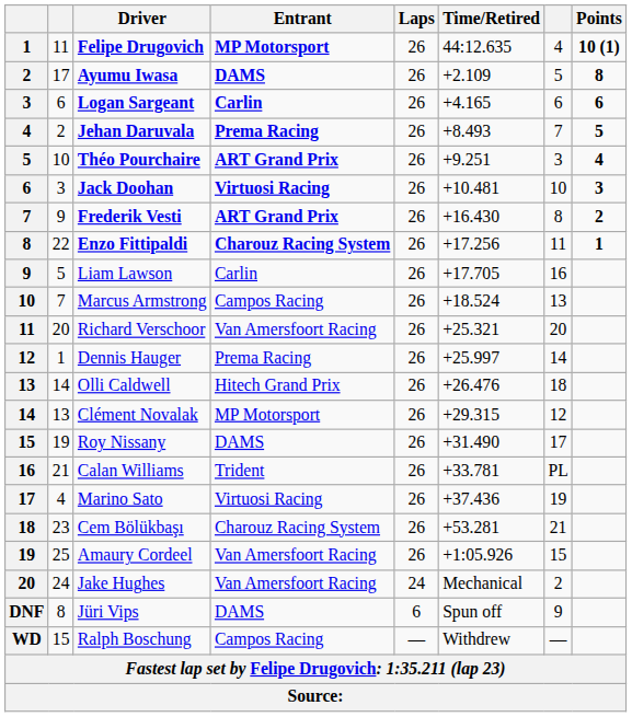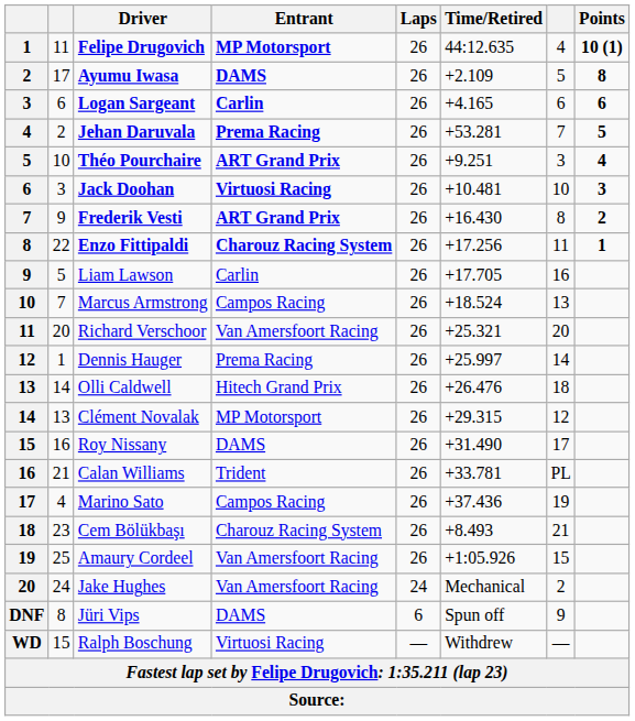 <table class="wikitable" style="font-size:85%">
 <tr>
 <th scope="col"></th>
 <th scope="col"></th>
 <th scope="col">Driver</th>
 <th scope="col">Entrant</th>
 <th scope="col">Laps</th>
 <th scope="col">Time/Retired</th>
 <th scope="col"></th>
 <th scope="col">Points</th>
 </tr>
 <tr>
 <th>1</th>
 <td align="center">11</td>
 <td> <strong><a href='#'>Felipe Drugovich</a></strong></td>
 <td><strong><a href='#'>MP Motorsport</a></strong></td>
 <td align="center">26</td>
 <td>44:12.635</td>
 <td align="center">4</td>
 <td align="center"><strong>10 (1)</strong></td>
 </tr>
 <tr>
 <th>2</th>
 <td align="center">17</td>
 <td> <strong><a href='#'>Ayumu Iwasa</a></strong></td>
 <td><strong><a href='#'>DAMS</a></strong></td>
 <td align="center">26</td>
 <td>+2.109</td>
 <td align="center">5</td>
 <td align="center"><strong>8</strong></td>
 </tr>
 <tr>
 <th>3</th>
 <td align="center">6</td>
 <td> <strong><a href='#'>Logan Sargeant</a></strong></td>
 <td><strong><a href='#'>Carlin</a></strong></td>
 <td align="center">26</td>
 <td>+4.165</td>
 <td align="center">6</td>
 <td align="center"><strong>6</strong></td>
 </tr>
 <tr>
 <th>4</th>
 <td align="center">2</td>
 <td> <strong><a href='#'>Jehan Daruvala</a></strong></td>
 <td><strong><a href='#'>Prema Racing</a></strong></td>
 <td align="center">26</td>
-<td>+8.493</td>
+<td>+53.281</td>
 <td align="center">7</td>
 <td align="center"><strong>5</strong></td>
 </tr>
 <tr>
 <th>5</th>
 <td align="center">10</td>
 <td> <strong><a href='#'>Théo Pourchaire</a></strong></td>
 <td><strong><a href='#'>ART Grand Prix</a></strong></td>
 <td align="center">26</td>
 <td>+9.251</td>
 <td align="center">3</td>
 <td align="center"><strong>4</strong></td>
 </tr>
 <tr>
 <th>6</th>
 <td align="center">3</td>
 <td> <strong><a href='#'>Jack Doohan</a></strong></td>
 <td><strong><a href='#'>Virtuosi Racing</a></strong></td>
 <td align="center">26</td>
 <td>+10.481</td>
 <td align="center">10</td>
 <td align="center"><strong>3</strong></td>
 </tr>
 <tr>
 <th>7</th>
 <td align="center">9</td>
 <td> <strong><a href='#'>Frederik Vesti</a></strong></td>
 <td><strong><a href='#'>ART Grand Prix</a></strong></td>
 <td align="center">26</td>
 <td>+16.430</td>
 <td align="center">8</td>
 <td align="center"><strong>2</strong></td>
 </tr>
 <tr>
 <th>8</th>
 <td align="center">22</td>
 <td> <strong><a href='#'>Enzo Fittipaldi</a></strong></td>
 <td><strong><a href='#'>Charouz Racing System</a></strong></td>
 <td align="center">26</td>
 <td>+17.256</td>
 <td align="center">11</td>
 <td align="center"><strong>1</strong></td>
 </tr>
 <tr>
 <th>9</th>
 <td align="center">5</td>
 <td> <a href='#'>Liam Lawson</a></td>
 <td><a href='#'>Carlin</a></td>
 <td align="center">26</td>
 <td>+17.705</td>
 <td align="center">16</td>
 <td align="center"></td>
 </tr>
 <tr>
 <th>10</th>
 <td align="center">7</td>
 <td> <a href='#'>Marcus Armstrong</a></td>
 <td><a href='#'>Campos Racing</a></td>
 <td align="center">26</td>
 <td>+18.524</td>
 <td align="center">13</td>
 <td align="center"></td>
 </tr>
 <tr>
 <th>11</th>
 <td align="center">20</td>
 <td> <a href='#'>Richard Verschoor</a></td>
 <td><a href='#'>Van Amersfoort Racing</a></td>
 <td align="center">26</td>
 <td>+25.321</td>
 <td align="center">20</td>
 <td align="center"></td>
 </tr>
 <tr>
 <th>12</th>
 <td align="center">1</td>
 <td> <a href='#'>Dennis Hauger</a></td>
 <td><a href='#'>Prema Racing</a></td>
 <td align="center">26</td>
 <td>+25.997</td>
 <td align="center">14</td>
 <td align="center"></td>
 </tr>
 <tr>
 <th>13</th>
 <td align="center">14</td>
 <td> <a href='#'>Olli Caldwell</a></td>
 <td><a href='#'>Hitech Grand Prix</a></td>
 <td align="center">26</td>
 <td>+26.476</td>
 <td align="center">18</td>
 <td align="center"></td>
 </tr>
 <tr>
 <th>14</th>
 <td align="center">13</td>
 <td> <a href='#'>Clément Novalak</a></td>
 <td><a href='#'>MP Motorsport</a></td>
 <td align="center">26</td>
 <td>+29.315</td>
 <td align="center">12</td>
 <td align="center"></td>
 </tr>
 <tr>
 <th>15</th>
-<td align="center">19</td>
+<td align="center">16</td>
 <td> <a href='#'>Roy Nissany</a></td>
 <td><a href='#'>DAMS</a></td>
 <td align="center">26</td>
 <td>+31.490</td>
 <td align="center">17</td>
 <td align="center"></td>
 </tr>
 <tr>
 <th>16</th>
 <td align="center">21</td>
 <td> <a href='#'>Calan Williams</a></td>
 <td><a href='#'>Trident</a></td>
 <td align="center">26</td>
 <td>+33.781</td>
 <td align="center">PL</td>
 <td align="center"></td>
 </tr>
 <tr>
 <th>17</th>
 <td align="center">4</td>
 <td> <a href='#'>Marino Sato</a></td>
-<td><a href='#'>Virtuosi Racing</a></td>
+<td><a href='#'>Campos Racing</a></td>
 <td align="center">26</td>
 <td>+37.436</td>
 <td align="center">19</td>
 <td align="center"></td>
 </tr>
 <tr>
 <th>18</th>
 <td align="center">23</td>
 <td> <a href='#'>Cem Bölükbaşı</a></td>
 <td><a href='#'>Charouz Racing System</a></td>
 <td align="center">26</td>
-<td>+53.281</td>
+<td>+8.493</td>
 <td align="center">21</td>
 <td align="center"></td>
 </tr>
 <tr>
 <th>19</th>
 <td align="center">25</td>
 <td> <a href='#'>Amaury Cordeel</a></td>
 <td><a href='#'>Van Amersfoort Racing</a></td>
 <td align="center">26</td>
 <td>+1:05.926</td>
 <td align="center">15</td>
 <td align="center"></td>
 </tr>
 <tr>
 <th>20</th>
 <td align="center">24</td>
 <td> <a href='#'>Jake Hughes</a></td>
 <td><a href='#'>Van Amersfoort Racing</a></td>
 <td align="center">24</td>
 <td>Mechanical</td>
 <td align="center">2</td>
 <td align="center"></td>
 </tr>
 <tr>
 <th>DNF</th>
 <td align="center">8</td>
 <td> <a href='#'>Jüri Vips</a></td>
 <td><a href='#'>DAMS</a></td>
 <td align="center">6</td>
 <td>Spun off</td>
 <td align="center">9</td>
 <td align="center"></td>
 </tr>
 <tr>
 <th>WD</th>
 <td align="center">15</td>
 <td> <a href='#'>Ralph Boschung</a></td>
-<td><a href='#'>Campos Racing</a></td>
+<td><a href='#'>Virtuosi Racing</a></td>
 <td align="center">—</td>
 <td>Withdrew</td>
 <td align="center">—</td>
 <td align="center"></td>
 </tr>
 <tr>
 <th colspan="8"><em>Fastest lap set by</em> <strong> <a href='#'>Felipe Drugovich</a><strong><em>: 1:35.211 (lap 23)<em></th>
 </tr>
 <tr>
 <th colspan="8">Source:</th>
 </tr>
 </table>
